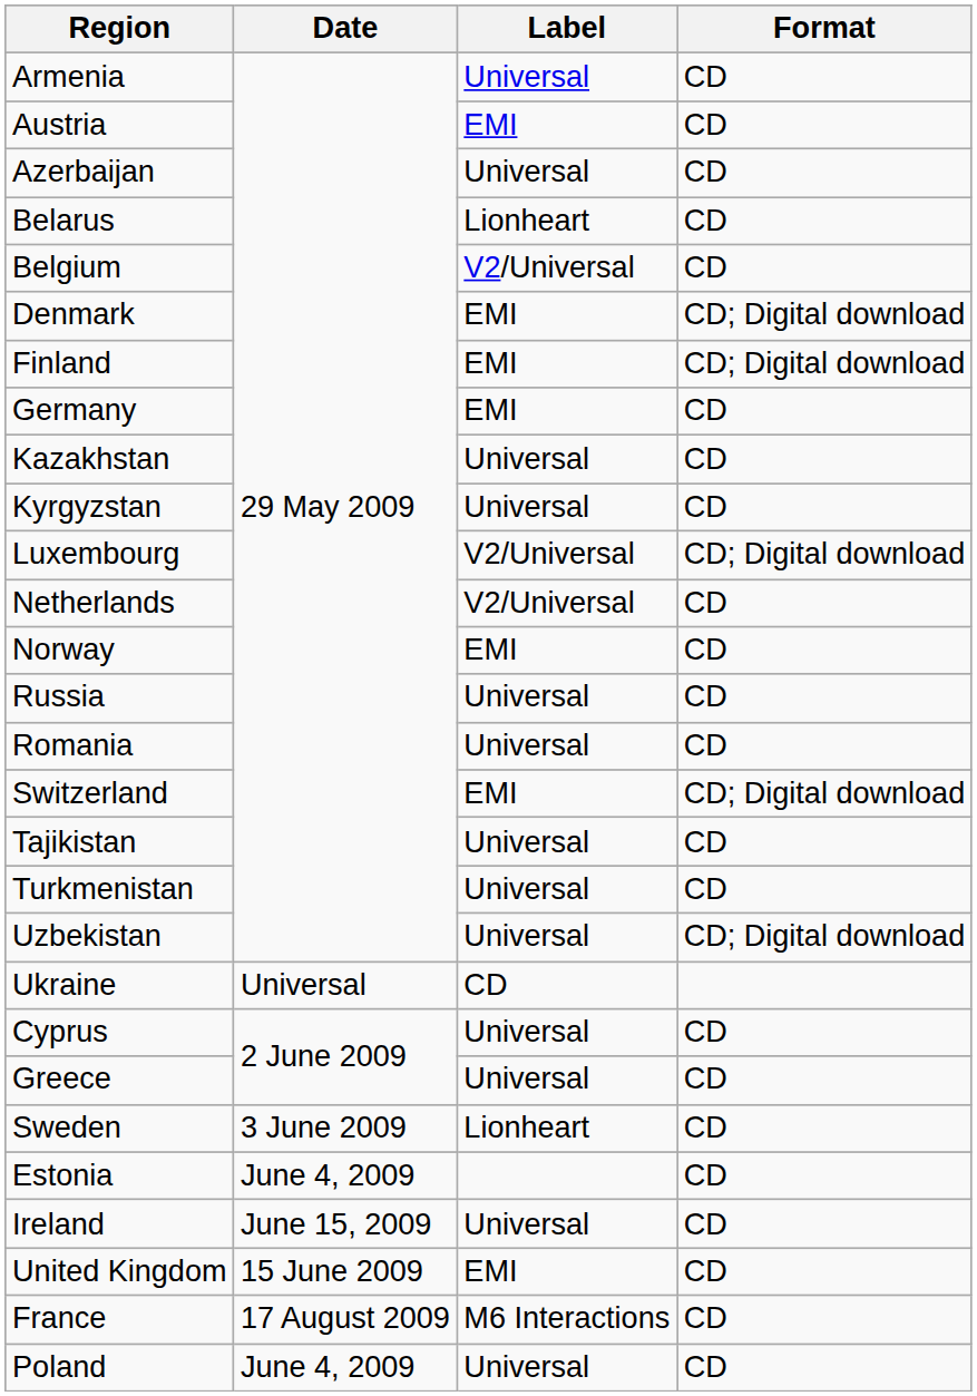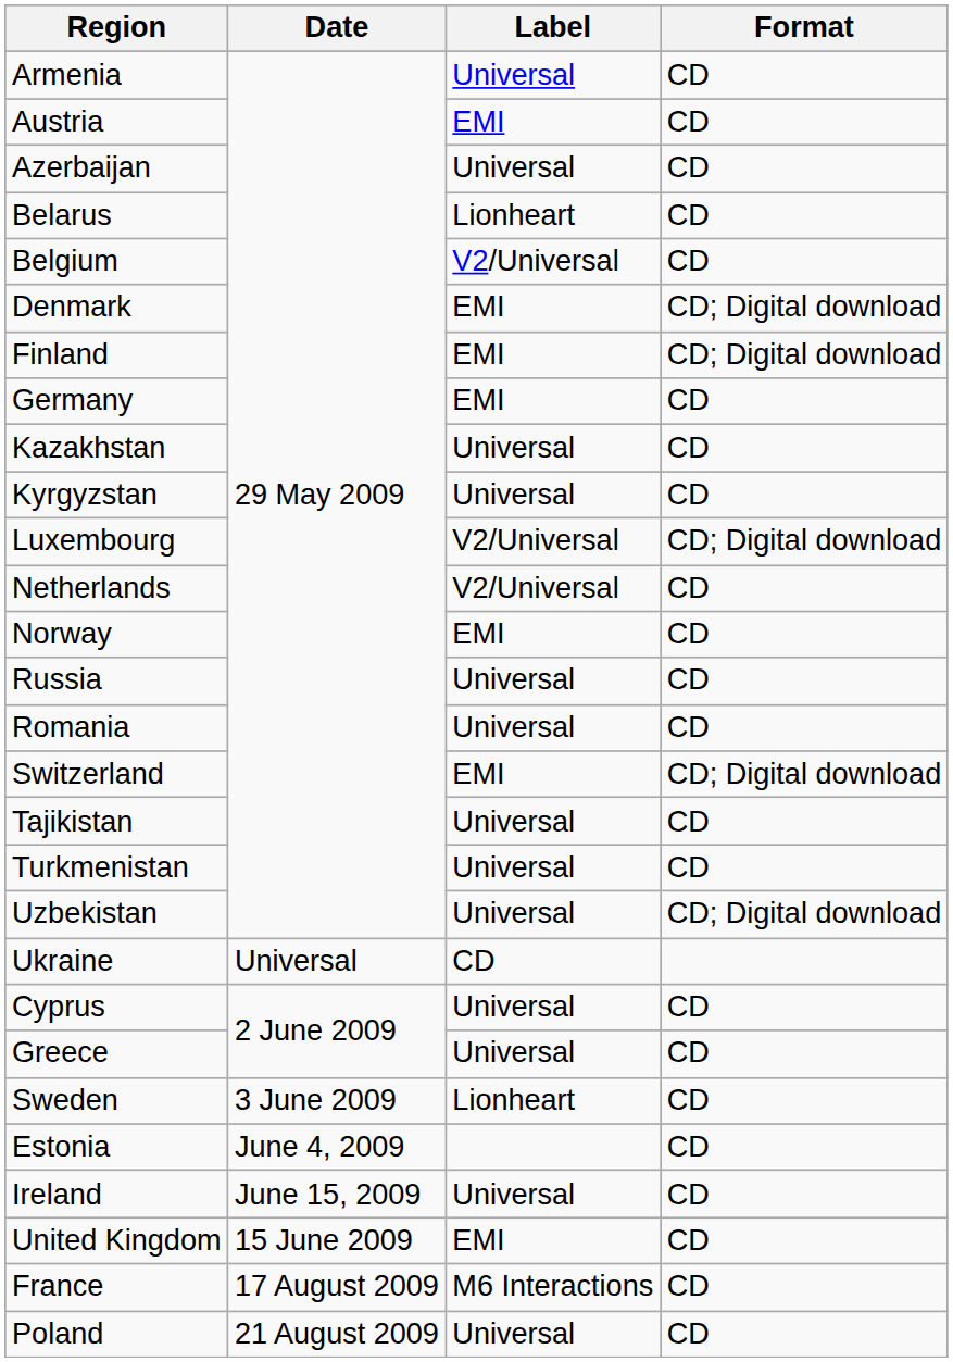 <table class="wikitable">
 <tr>
 <th>Region</th>
 <th>Date</th>
 <th>Label</th>
 <th>Format</th>
 </tr>
 <tr>
 <td>Armenia</td>
 <td rowspan=19>29 May 2009</td>
 <td><a href='#'>Universal</a></td>
 <td>CD</td>
 </tr>
 <tr>
 <td>Austria</td>
 <td><a href='#'>EMI</a></td>
 <td>CD</td>
 </tr>
 <tr>
 <td>Azerbaijan</td>
 <td>Universal</td>
 <td>CD</td>
 </tr>
 <tr>
 <td>Belarus</td>
 <td>Lionheart</td>
 <td>CD</td>
 </tr>
 <tr>
 <td>Belgium</td>
 <td><a href='#'>V2</a>/Universal</td>
 <td>CD</td>
 </tr>
 <tr>
 <td>Denmark</td>
 <td>EMI</td>
 <td>CD; Digital download</td>
 </tr>
 <tr>
 <td>Finland</td>
 <td>EMI</td>
 <td>CD; Digital download</td>
 </tr>
 <tr>
 <td>Germany</td>
 <td>EMI</td>
 <td>CD</td>
 </tr>
 <tr>
 <td>Kazakhstan</td>
 <td>Universal</td>
 <td>CD</td>
 </tr>
 <tr>
 <td>Kyrgyzstan</td>
 <td>Universal</td>
 <td>CD</td>
 </tr>
 <tr>
 <td>Luxembourg</td>
 <td>V2/Universal</td>
 <td>CD; Digital download</td>
 </tr>
 <tr>
 <td>Netherlands</td>
 <td>V2/Universal</td>
 <td>CD</td>
 </tr>
 <tr>
 <td>Norway</td>
 <td>EMI</td>
 <td>CD</td>
 </tr>
 <tr>
 <td>Russia</td>
 <td>Universal</td>
 <td>CD</td>
 </tr>
 <tr>
 <td>Romania</td>
 <td>Universal</td>
 <td>CD</td>
 </tr>
 <tr>
 <td>Switzerland</td>
 <td>EMI</td>
 <td>CD; Digital download</td>
 </tr>
 <tr>
 <td>Tajikistan</td>
 <td>Universal</td>
 <td>CD</td>
 </tr>
 <tr>
 <td>Turkmenistan</td>
 <td>Universal</td>
 <td>CD</td>
 </tr>
 <tr>
 <td>Uzbekistan</td>
 <td>Universal</td>
 <td>CD; Digital download</td>
 </tr>
 <tr>
 <td>Ukraine</td>
 <td>Universal</td>
 <td>CD</td>
 </tr>
 <tr>
 <td>Cyprus</td>
 <td rowspan=2>2 June 2009</td>
 <td>Universal</td>
 <td>CD</td>
 </tr>
 <tr>
 <td>Greece</td>
 <td>Universal</td>
 <td>CD</td>
 </tr>
 <tr>
 <td>Sweden</td>
 <td>3 June 2009</td>
 <td>Lionheart</td>
 <td>CD</td>
 </tr>
 <tr>
 <td>Estonia</td>
 <td>June 4, 2009</td>
 <td></td>
 <td>CD</td>
 </tr>
 <tr>
 <td>Ireland</td>
 <td>June 15, 2009</td>
 <td>Universal</td>
 <td>CD</td>
 </tr>
 <tr>
 <td>United Kingdom</td>
 <td>15 June 2009</td>
 <td>EMI</td>
 <td>CD</td>
 </tr>
 <tr>
 <td>France</td>
 <td>17 August 2009</td>
 <td>M6 Interactions</td>
 <td>CD</td>
 </tr>
 <tr>
 <td>Poland</td>
-<td>June 4, 2009</td>
+<td>21 August 2009</td>
 <td>Universal</td>
 <td>CD</td>
 </tr>
 </table>
